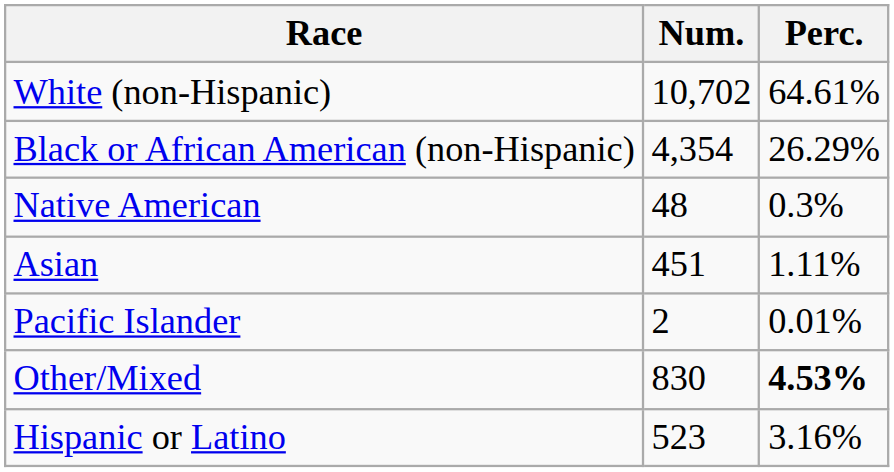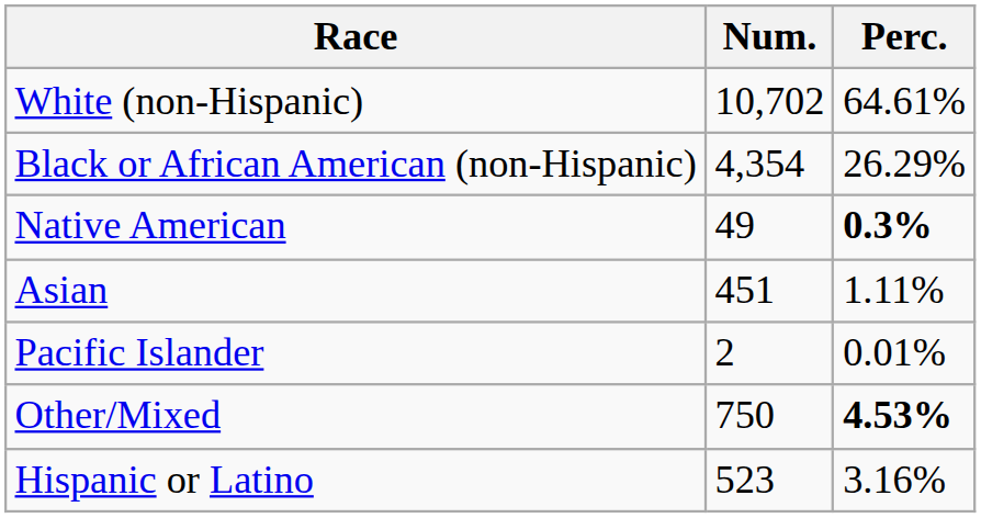 <table class="wikitable">
 <tr>
 <th>Race</th>
 <th>Num.</th>
 <th>Perc.</th>
 </tr>
 <tr>
 <td><a href='#'>White</a> (non-Hispanic)</td>
 <td>10,702</td>
 <td>64.61%</td>
 </tr>
 <tr>
 <td><a href='#'>Black or African American</a> (non-Hispanic)</td>
 <td>4,354</td>
 <td>26.29%</td>
 </tr>
 <tr>
 <td><a href='#'>Native American</a></td>
-<td>48</td>
-<td>0.3%</td>
+<td>49</td>
+<td><strong>0.3%</strong></td>
 </tr>
 <tr>
 <td><a href='#'>Asian</a></td>
 <td>451</td>
 <td>1.11%</td>
 </tr>
 <tr>
 <td><a href='#'>Pacific Islander</a></td>
 <td>2</td>
 <td>0.01%</td>
 </tr>
 <tr>
 <td><a href='#'>Other/Mixed</a></td>
-<td>830</td>
+<td>750</td>
 <td><strong>4.53%</strong></td>
 </tr>
 <tr>
 <td><a href='#'>Hispanic</a> or <a href='#'>Latino</a></td>
 <td>523</td>
 <td>3.16%</td>
 </tr>
 </table>
